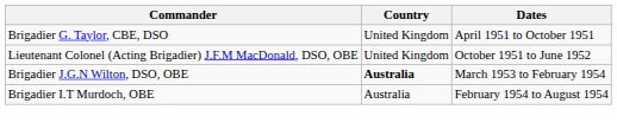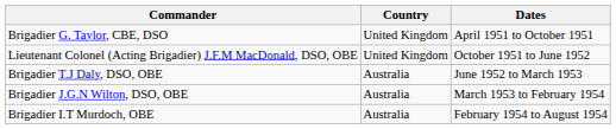 <table class="wikitable">
 <tr>
 <th>Commander</th>
 <th>Country</th>
 <th>Dates</th>
 </tr>
 <tr>
 <td>Brigadier <a href='#'>G. Taylor</a>, CBE, DSO</td>
 <td>United Kingdom</td>
 <td>April 1951 to October 1951</td>
 </tr>
 <tr>
 <td>Lieutenant Colonel (Acting Brigadier) <a href='#'>J.F.M MacDonald</a>, DSO, OBE</td>
 <td>United Kingdom</td>
 <td>October 1951 to June 1952</td>
 </tr>
 <tr>
+<td>Brigadier <a href='#'>T.J Daly</a>, DSO, OBE</td>
+<td>Australia</td>
+<td>June 1952 to March 1953</td>
+</tr>
+<tr>
 <td>Brigadier <a href='#'>J.G.N Wilton</a>, DSO, OBE</td>
-<td><strong>Australia</strong></td>
+<td>Australia</td>
 <td>March 1953 to February 1954</td>
 </tr>
 <tr>
 <td>Brigadier I.T Murdoch, OBE</td>
 <td>Australia</td>
 <td>February 1954 to August 1954</td>
 </tr>
 </table>
